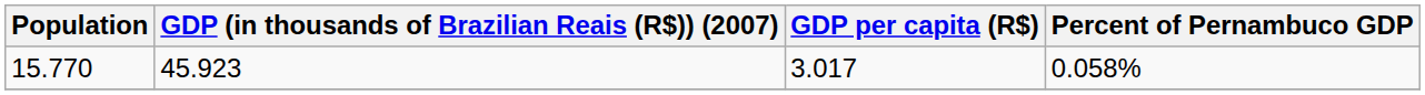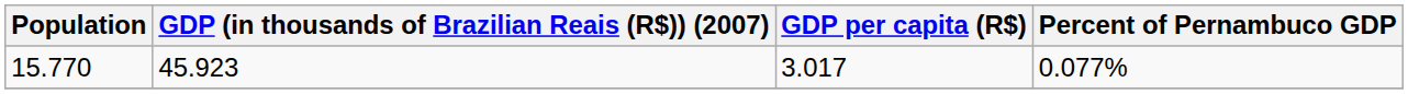 <table class="wikitable" border="1">
 <tr>
 <th>Population</th>
 <th><a href='#'>GDP</a> (in thousands of <a href='#'>Brazilian Reais</a> (R$)) (2007)</th>
 <th><a href='#'>GDP per capita</a> (R$)</th>
 <th>Percent of Pernambuco GDP</th>
 </tr>
 <tr>
 <td>15.770</td>
 <td>45.923</td>
 <td>3.017</td>
-<td>0.058%</td>
+<td>0.077%</td>
 </tr>
 <tr>
 </tr>
 </table>
